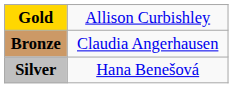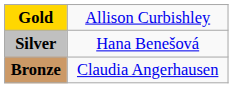 <table class="wikitable" style="text-align:center; " width="35%">
 <tr>
 <td bgcolor="gold"><strong>Gold</strong></td>
 <td><a href='#'>Allison Curbishley</a><br>  <small><em></em></small></td>
 </tr>
 <tr>
+<td bgcolor="silver"><strong>Silver</strong></td>
+<td><a href='#'>Hana Benešová</a><br>  <small><em></em></small></td>
+</tr>
+<tr>
 <td bgcolor="CC9966"><strong>Bronze</strong></td>
 <td><a href='#'>Claudia Angerhausen</a><br>  <small><em></em></small></td>
 </tr>
-<tr>
-<td bgcolor="silver"><strong>Silver</strong></td>
-<td><a href='#'>Hana Benešová</a><br>  <small><em></em></small></td>
-</tr>
 </table>
